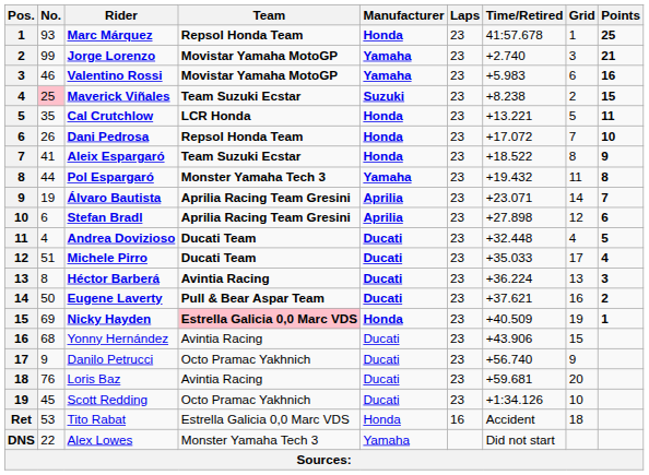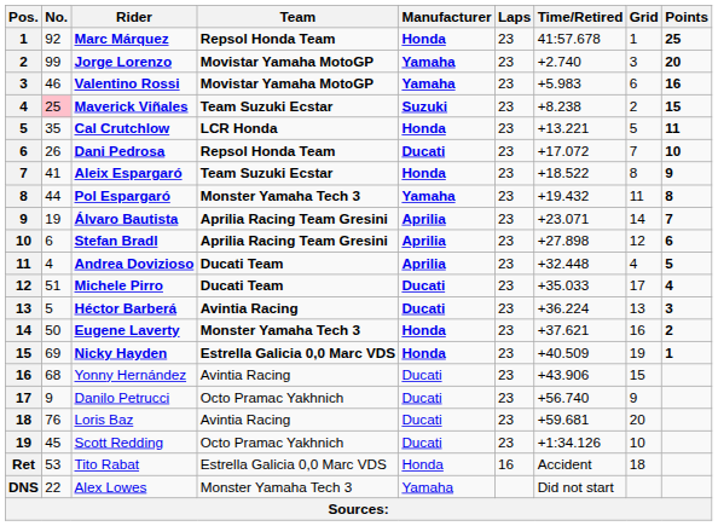 <table class="wikitable" style="font-size: 95%;">
 <tr>
 <th>Pos.</th>
 <th>No.</th>
 <th>Rider</th>
 <th>Team</th>
 <th>Manufacturer</th>
 <th>Laps</th>
 <th>Time/Retired</th>
 <th>Grid</th>
 <th>Points</th>
 </tr>
 <tr>
 <th>1</th>
-<td>93</td>
+<td>92</td>
 <td> <strong><a href='#'>Marc Márquez</a></strong></td>
 <td><strong>Repsol Honda Team</strong></td>
 <td><strong><a href='#'>Honda</a></strong></td>
 <td>23</td>
 <td>41:57.678</td>
 <td>1</td>
 <td><strong>25</strong></td>
 </tr>
 <tr>
 <th>2</th>
 <td>99</td>
 <td> <strong><a href='#'>Jorge Lorenzo</a></strong></td>
 <td><strong>Movistar Yamaha MotoGP</strong></td>
 <td><strong><a href='#'>Yamaha</a></strong></td>
 <td>23</td>
 <td>+2.740</td>
 <td>3</td>
-<td><strong>21</strong></td>
+<td><strong>20</strong></td>
 </tr>
 <tr>
 <th>3</th>
 <td>46</td>
 <td> <strong><a href='#'>Valentino Rossi</a></strong></td>
 <td><strong>Movistar Yamaha MotoGP</strong></td>
 <td><strong><a href='#'>Yamaha</a></strong></td>
 <td>23</td>
 <td>+5.983</td>
 <td>6</td>
 <td><strong>16</strong></td>
 </tr>
 <tr>
 <th>4</th>
 <td style="background: pink;">25</td>
 <td> <strong><a href='#'>Maverick Viñales</a></strong></td>
 <td><strong>Team Suzuki Ecstar</strong></td>
 <td><strong><a href='#'>Suzuki</a></strong></td>
 <td>23</td>
 <td>+8.238</td>
 <td>2</td>
 <td><strong>15</strong></td>
 </tr>
 <tr>
 <th>5</th>
 <td>35</td>
 <td> <strong><a href='#'>Cal Crutchlow</a></strong></td>
 <td><strong>LCR Honda</strong></td>
 <td><strong><a href='#'>Honda</a></strong></td>
 <td>23</td>
 <td>+13.221</td>
 <td>5</td>
 <td><strong>11</strong></td>
 </tr>
 <tr>
 <th>6</th>
 <td>26</td>
 <td> <strong><a href='#'>Dani Pedrosa</a></strong></td>
 <td><strong>Repsol Honda Team</strong></td>
-<td><strong><a href='#'>Honda</a></strong></td>
+<td><strong><a href='#'>Ducati</a></strong></td>
 <td>23</td>
 <td>+17.072</td>
 <td>7</td>
 <td><strong>10</strong></td>
 </tr>
 <tr>
 <th>7</th>
 <td>41</td>
 <td> <strong><a href='#'>Aleix Espargaró</a></strong></td>
 <td><strong>Team Suzuki Ecstar</strong></td>
 <td><strong><a href='#'>Honda</a></strong></td>
 <td>23</td>
 <td>+18.522</td>
 <td>8</td>
 <td><strong>9</strong></td>
 </tr>
 <tr>
 <th>8</th>
 <td>44</td>
 <td> <strong><a href='#'>Pol Espargaró</a></strong></td>
 <td><strong>Monster Yamaha Tech 3</strong></td>
 <td><strong><a href='#'>Yamaha</a></strong></td>
 <td>23</td>
 <td>+19.432</td>
 <td>11</td>
 <td><strong>8</strong></td>
 </tr>
 <tr>
 <th>9</th>
 <td>19</td>
 <td> <strong><a href='#'>Álvaro Bautista</a></strong></td>
 <td><strong>Aprilia Racing Team Gresini</strong></td>
 <td><strong><a href='#'>Aprilia</a></strong></td>
 <td>23</td>
 <td>+23.071</td>
 <td>14</td>
 <td><strong>7</strong></td>
 </tr>
 <tr>
 <th>10</th>
 <td>6</td>
 <td> <strong><a href='#'>Stefan Bradl</a></strong></td>
 <td><strong>Aprilia Racing Team Gresini</strong></td>
 <td><strong><a href='#'>Aprilia</a></strong></td>
 <td>23</td>
 <td>+27.898</td>
 <td>12</td>
 <td><strong>6</strong></td>
 </tr>
 <tr>
 <th>11</th>
 <td>4</td>
 <td> <strong><a href='#'>Andrea Dovizioso</a></strong></td>
 <td><strong>Ducati Team</strong></td>
-<td><strong><a href='#'>Ducati</a></strong></td>
+<td><strong><a href='#'>Aprilia</a></strong></td>
 <td>23</td>
 <td>+32.448</td>
 <td>4</td>
 <td><strong>5</strong></td>
 </tr>
 <tr>
 <th>12</th>
 <td>51</td>
 <td> <strong><a href='#'>Michele Pirro</a></strong></td>
 <td><strong>Ducati Team</strong></td>
 <td><strong><a href='#'>Ducati</a></strong></td>
 <td>23</td>
 <td>+35.033</td>
 <td>17</td>
 <td><strong>4</strong></td>
 </tr>
 <tr>
 <th>13</th>
-<td>8</td>
+<td>5</td>
 <td> <strong><a href='#'>Héctor Barberá</a></strong></td>
 <td><strong>Avintia Racing</strong></td>
 <td><strong><a href='#'>Ducati</a></strong></td>
 <td>23</td>
 <td>+36.224</td>
 <td>13</td>
 <td><strong>3</strong></td>
 </tr>
 <tr>
 <th>14</th>
 <td>50</td>
 <td> <strong><a href='#'>Eugene Laverty</a></strong></td>
-<td><strong>Pull & Bear Aspar Team</strong></td>
-<td><strong><a href='#'>Ducati</a></strong></td>
+<td><strong>Monster Yamaha Tech 3</strong></td>
+<td><strong><a href='#'>Honda</a></strong></td>
 <td>23</td>
 <td>+37.621</td>
 <td>16</td>
 <td><strong>2</strong></td>
 </tr>
 <tr>
 <th>15</th>
 <td>69</td>
 <td> <strong><a href='#'>Nicky Hayden</a></strong></td>
-<td style="background: pink;"><strong>Estrella Galicia 0,0 Marc VDS</strong></td>
+<td><strong>Estrella Galicia 0,0 Marc VDS</strong></td>
 <td><strong><a href='#'>Honda</a></strong></td>
 <td>23</td>
 <td>+40.509</td>
 <td>19</td>
 <td><strong>1</strong></td>
 </tr>
 <tr>
 <th>16</th>
 <td>68</td>
 <td> <a href='#'>Yonny Hernández</a></td>
 <td>Avintia Racing</td>
 <td><a href='#'>Ducati</a></td>
 <td>23</td>
 <td>+43.906</td>
 <td>15</td>
 <td></td>
 </tr>
 <tr>
 <th>17</th>
 <td>9</td>
 <td> <a href='#'>Danilo Petrucci</a></td>
 <td>Octo Pramac Yakhnich</td>
 <td><a href='#'>Ducati</a></td>
 <td>23</td>
 <td>+56.740</td>
 <td>9</td>
 <td></td>
 </tr>
 <tr>
 <th>18</th>
 <td>76</td>
 <td> <a href='#'>Loris Baz</a></td>
 <td>Avintia Racing</td>
 <td><a href='#'>Ducati</a></td>
 <td>23</td>
 <td>+59.681</td>
 <td>20</td>
 <td></td>
 </tr>
 <tr>
 <th>19</th>
 <td>45</td>
 <td> <a href='#'>Scott Redding</a></td>
 <td>Octo Pramac Yakhnich</td>
 <td><a href='#'>Ducati</a></td>
 <td>23</td>
 <td>+1:34.126</td>
 <td>10</td>
 <td></td>
 </tr>
 <tr>
 <th>Ret</th>
 <td>53</td>
 <td> <a href='#'>Tito Rabat</a></td>
 <td>Estrella Galicia 0,0 Marc VDS</td>
 <td><a href='#'>Honda</a></td>
 <td>16</td>
 <td>Accident</td>
 <td>18</td>
 <td></td>
 </tr>
 <tr>
 <th>DNS</th>
 <td>22</td>
 <td> <a href='#'>Alex Lowes</a></td>
 <td>Monster Yamaha Tech 3</td>
 <td><a href='#'>Yamaha</a></td>
 <td></td>
 <td>Did not start</td>
 <td></td>
 <td></td>
 </tr>
 <tr>
 <th colspan=9>Sources: </th>
 </tr>
 </table>
